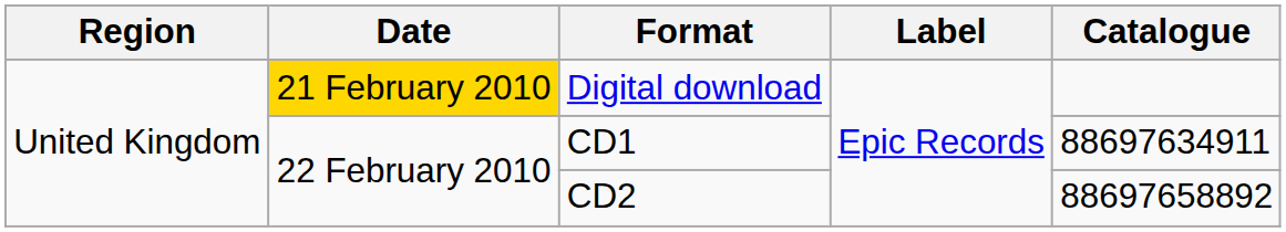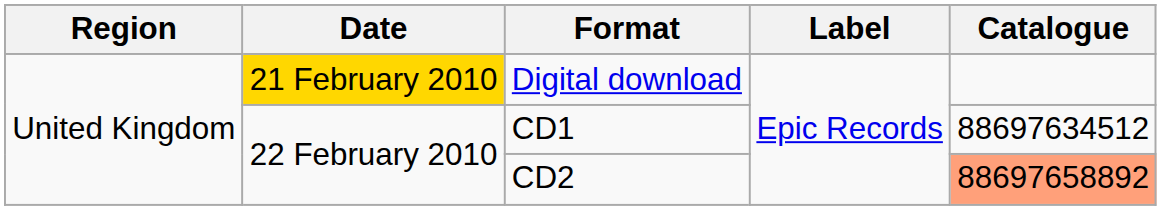 <table class="wikitable">
 <tr>
 <th>Region</th>
 <th>Date</th>
 <th>Format</th>
 <th>Label</th>
 <th>Catalogue</th>
 </tr>
 <tr>
 <td rowspan="3">United Kingdom</td>
 <td style="background: gold;">21 February 2010</td>
 <td><a href='#'>Digital download</a></td>
 <td rowspan="3"><a href='#'>Epic Records</a></td>
 <td></td>
 </tr>
 <tr>
 <td rowspan="2">22 February 2010</td>
 <td>CD1</td>
-<td>88697634911</td>
+<td>88697634512</td>
 </tr>
 <tr>
 <td>CD2</td>
-<td>88697658892</td>
+<td style="background: lightsalmon;">88697658892</td>
 </tr>
 </table>
